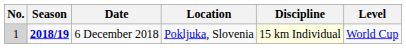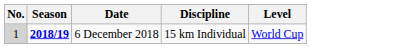 <table class="wikitable" style="text-align:center; font-size:95%;">
 <tr>
 <th>No.</th>
 <th>Season</th>
 <th>Date</th>
-<th>Location</th>
 <th>Discipline</th>
 <th>Level</th>
 </tr>
 <tr>
 <td style="background: lightgrey;">1</td>
 <td><strong><a href='#'>2018/19</a></strong></td>
 <td align=right>6 December 2018</td>
-<td align=left> <a href='#'>Pokljuka</a>, Slovenia</td>
-<td style="background: lightyellow;">15 km Individual</td>
+<td>15 km Individual</td>
 <td><a href='#'>World Cup</a></td>
 </tr>
 </table>
